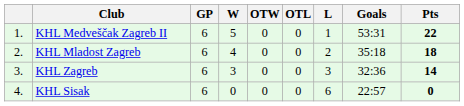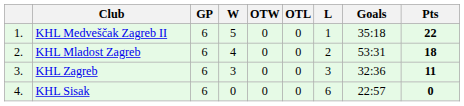 <table class="wikitable">
 <tr>
 <th width="30"></th>
 <th width="200">Club</th>
 <th width="30">GP</th>
 <th width="30">W</th>
 <th width="30">OTW</th>
 <th width="30">OTL</th>
 <th width="30">L</th>
 <th width="70">Goals</th>
 <th width="70">Pts</th>
 </tr>
 <tr bgcolor="#e6fae6" align="center">
 <td>1.</td>
 <td align="left"><a href='#'>KHL Medveščak Zagreb II</a></td>
 <td>6</td>
 <td>5</td>
 <td>0</td>
 <td>0</td>
 <td>1</td>
-<td>53:31</td>
+<td>35:18</td>
 <td><strong>22</strong></td>
 </tr>
 <tr bgcolor="#e6fae6" align="center">
 <td>2.</td>
 <td align="left"><a href='#'>KHL Mladost Zagreb</a></td>
 <td>6</td>
 <td>4</td>
 <td>0</td>
 <td>0</td>
 <td>2</td>
-<td>35:18</td>
+<td>53:31</td>
 <td><strong>18</strong></td>
 </tr>
 <tr bgcolor="#e6fae6" align="center">
 <td>3.</td>
 <td align="left"><a href='#'>KHL Zagreb</a></td>
 <td>6</td>
 <td>3</td>
 <td>0</td>
 <td>0</td>
 <td>3</td>
 <td>32:36</td>
-<td><strong>14</strong></td>
+<td><strong>11</strong></td>
 </tr>
 <tr bgcolor="#e6fae6" align="center">
 <td>4.</td>
 <td align="left"><a href='#'>KHL Sisak</a></td>
 <td>6</td>
 <td>0</td>
 <td>0</td>
 <td>0</td>
 <td>6</td>
 <td>22:57</td>
 <td><strong>0</strong></td>
 </tr>
 </table>
